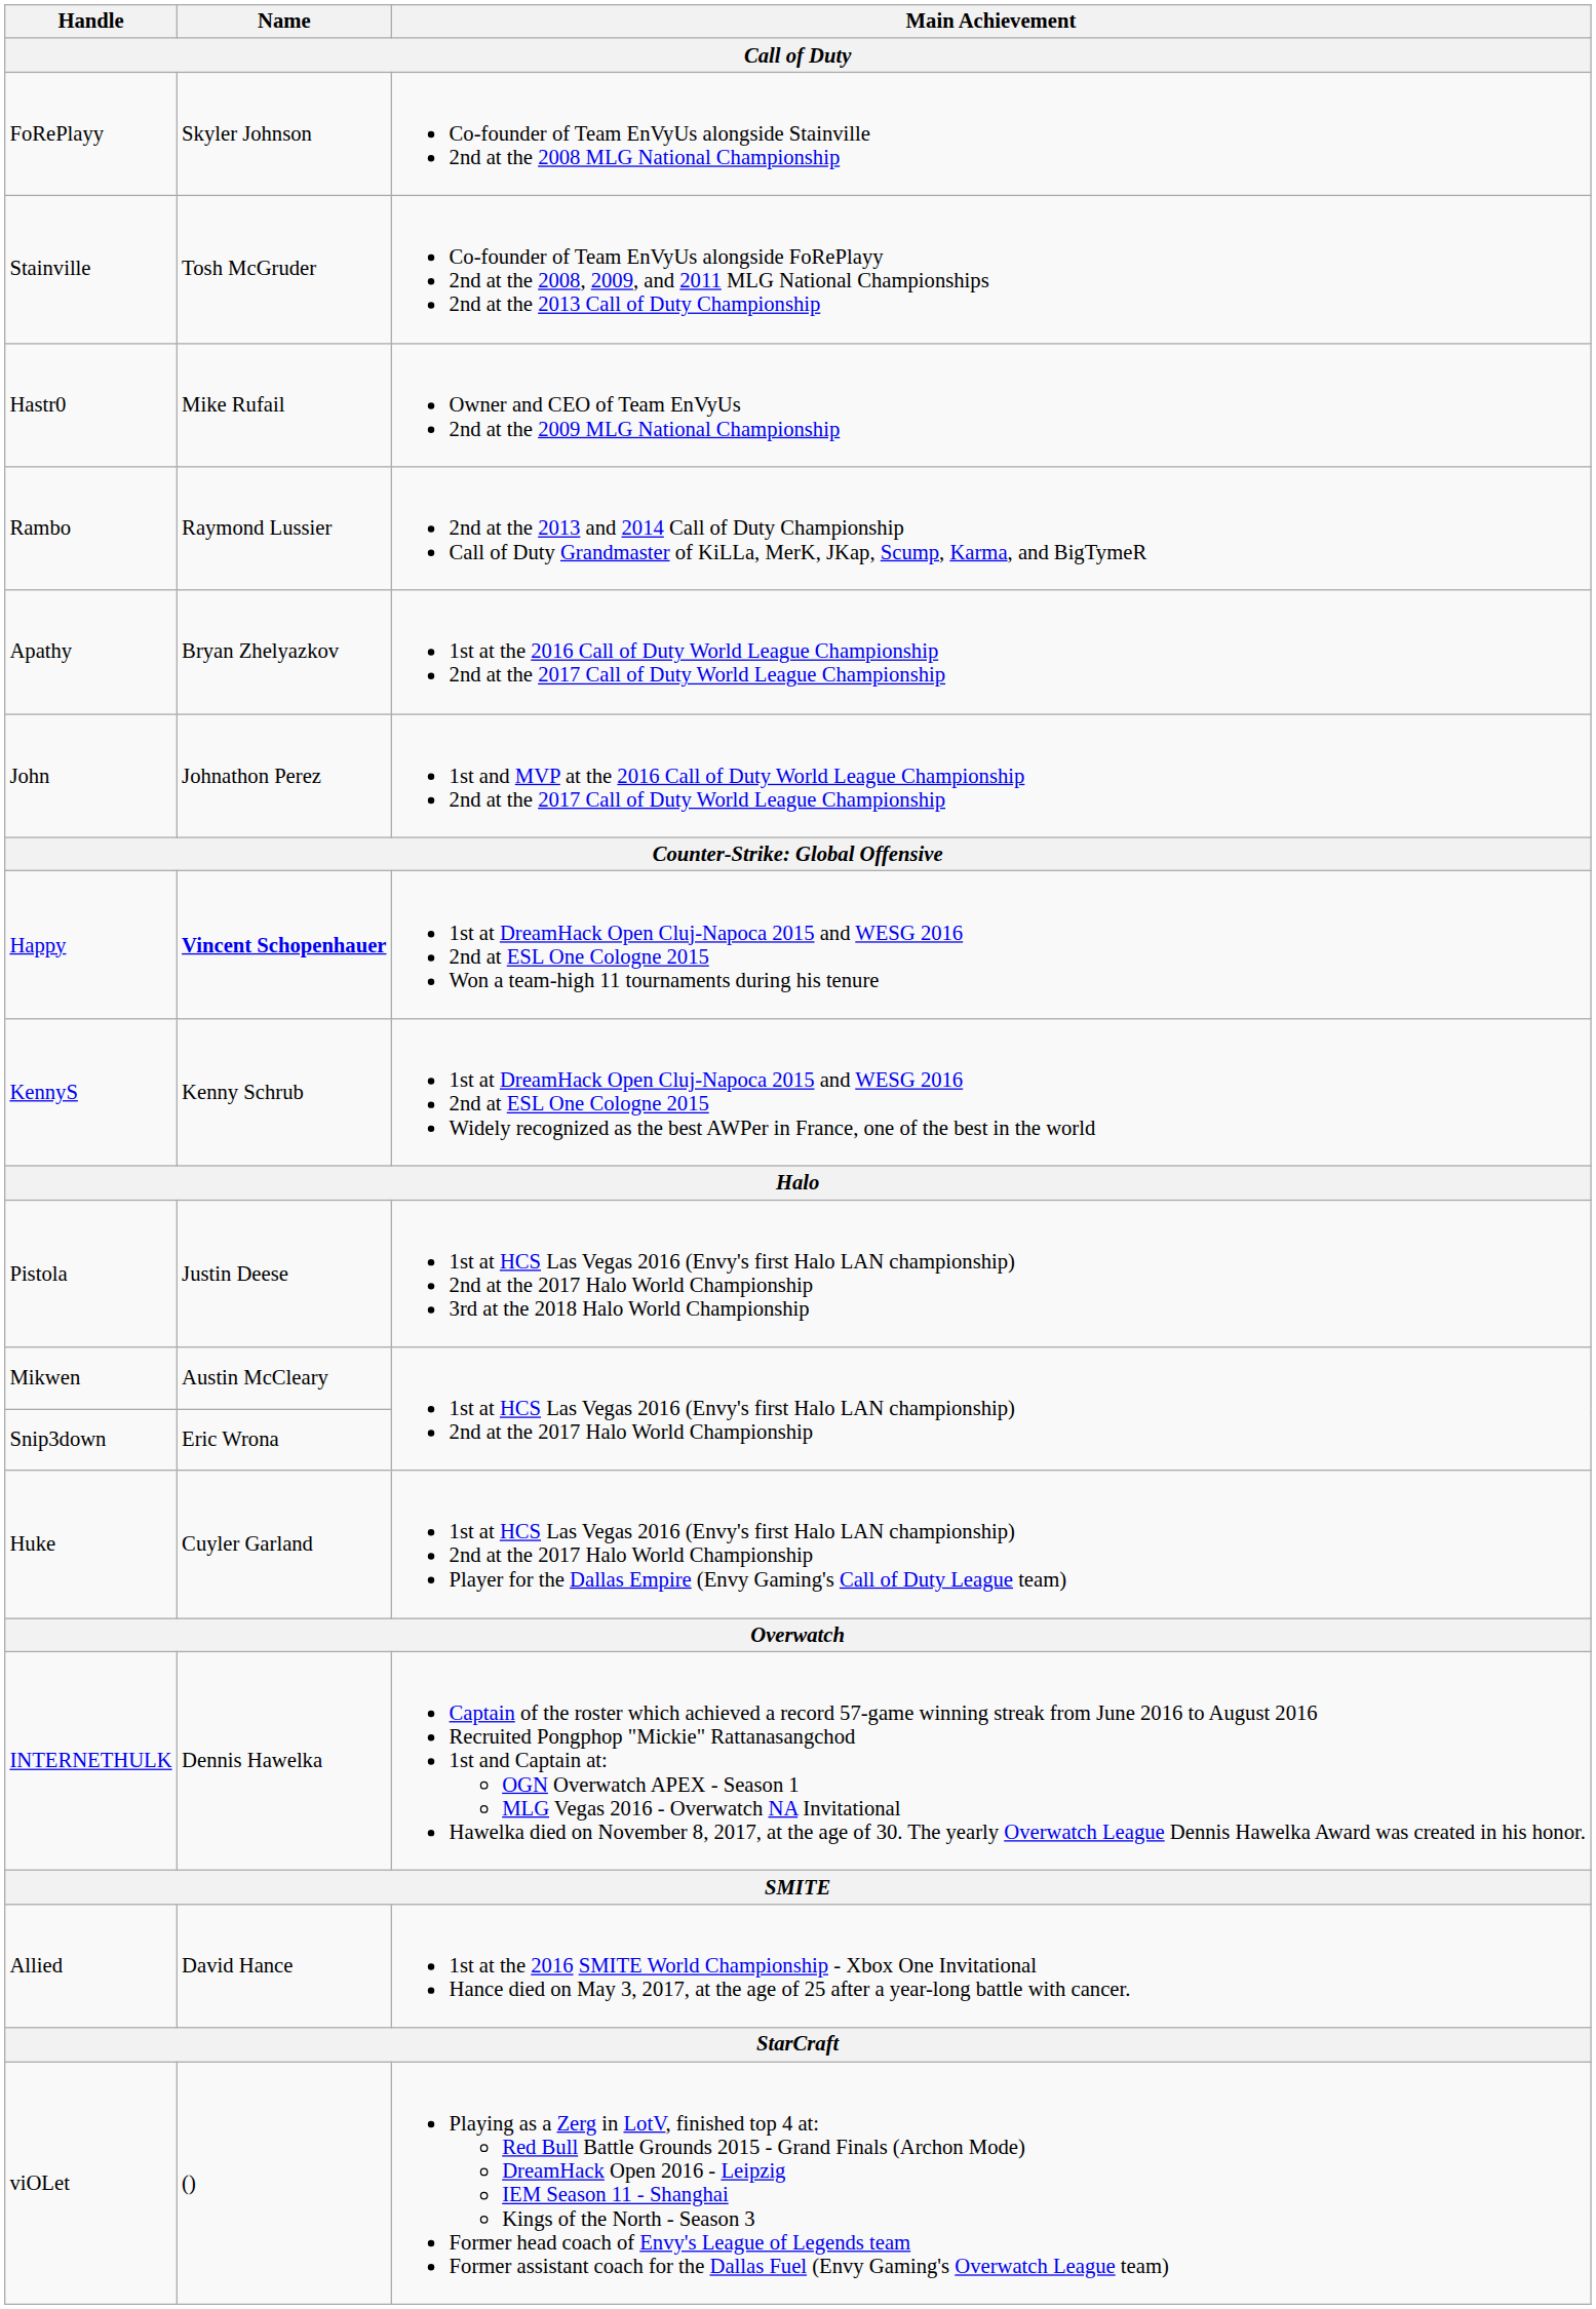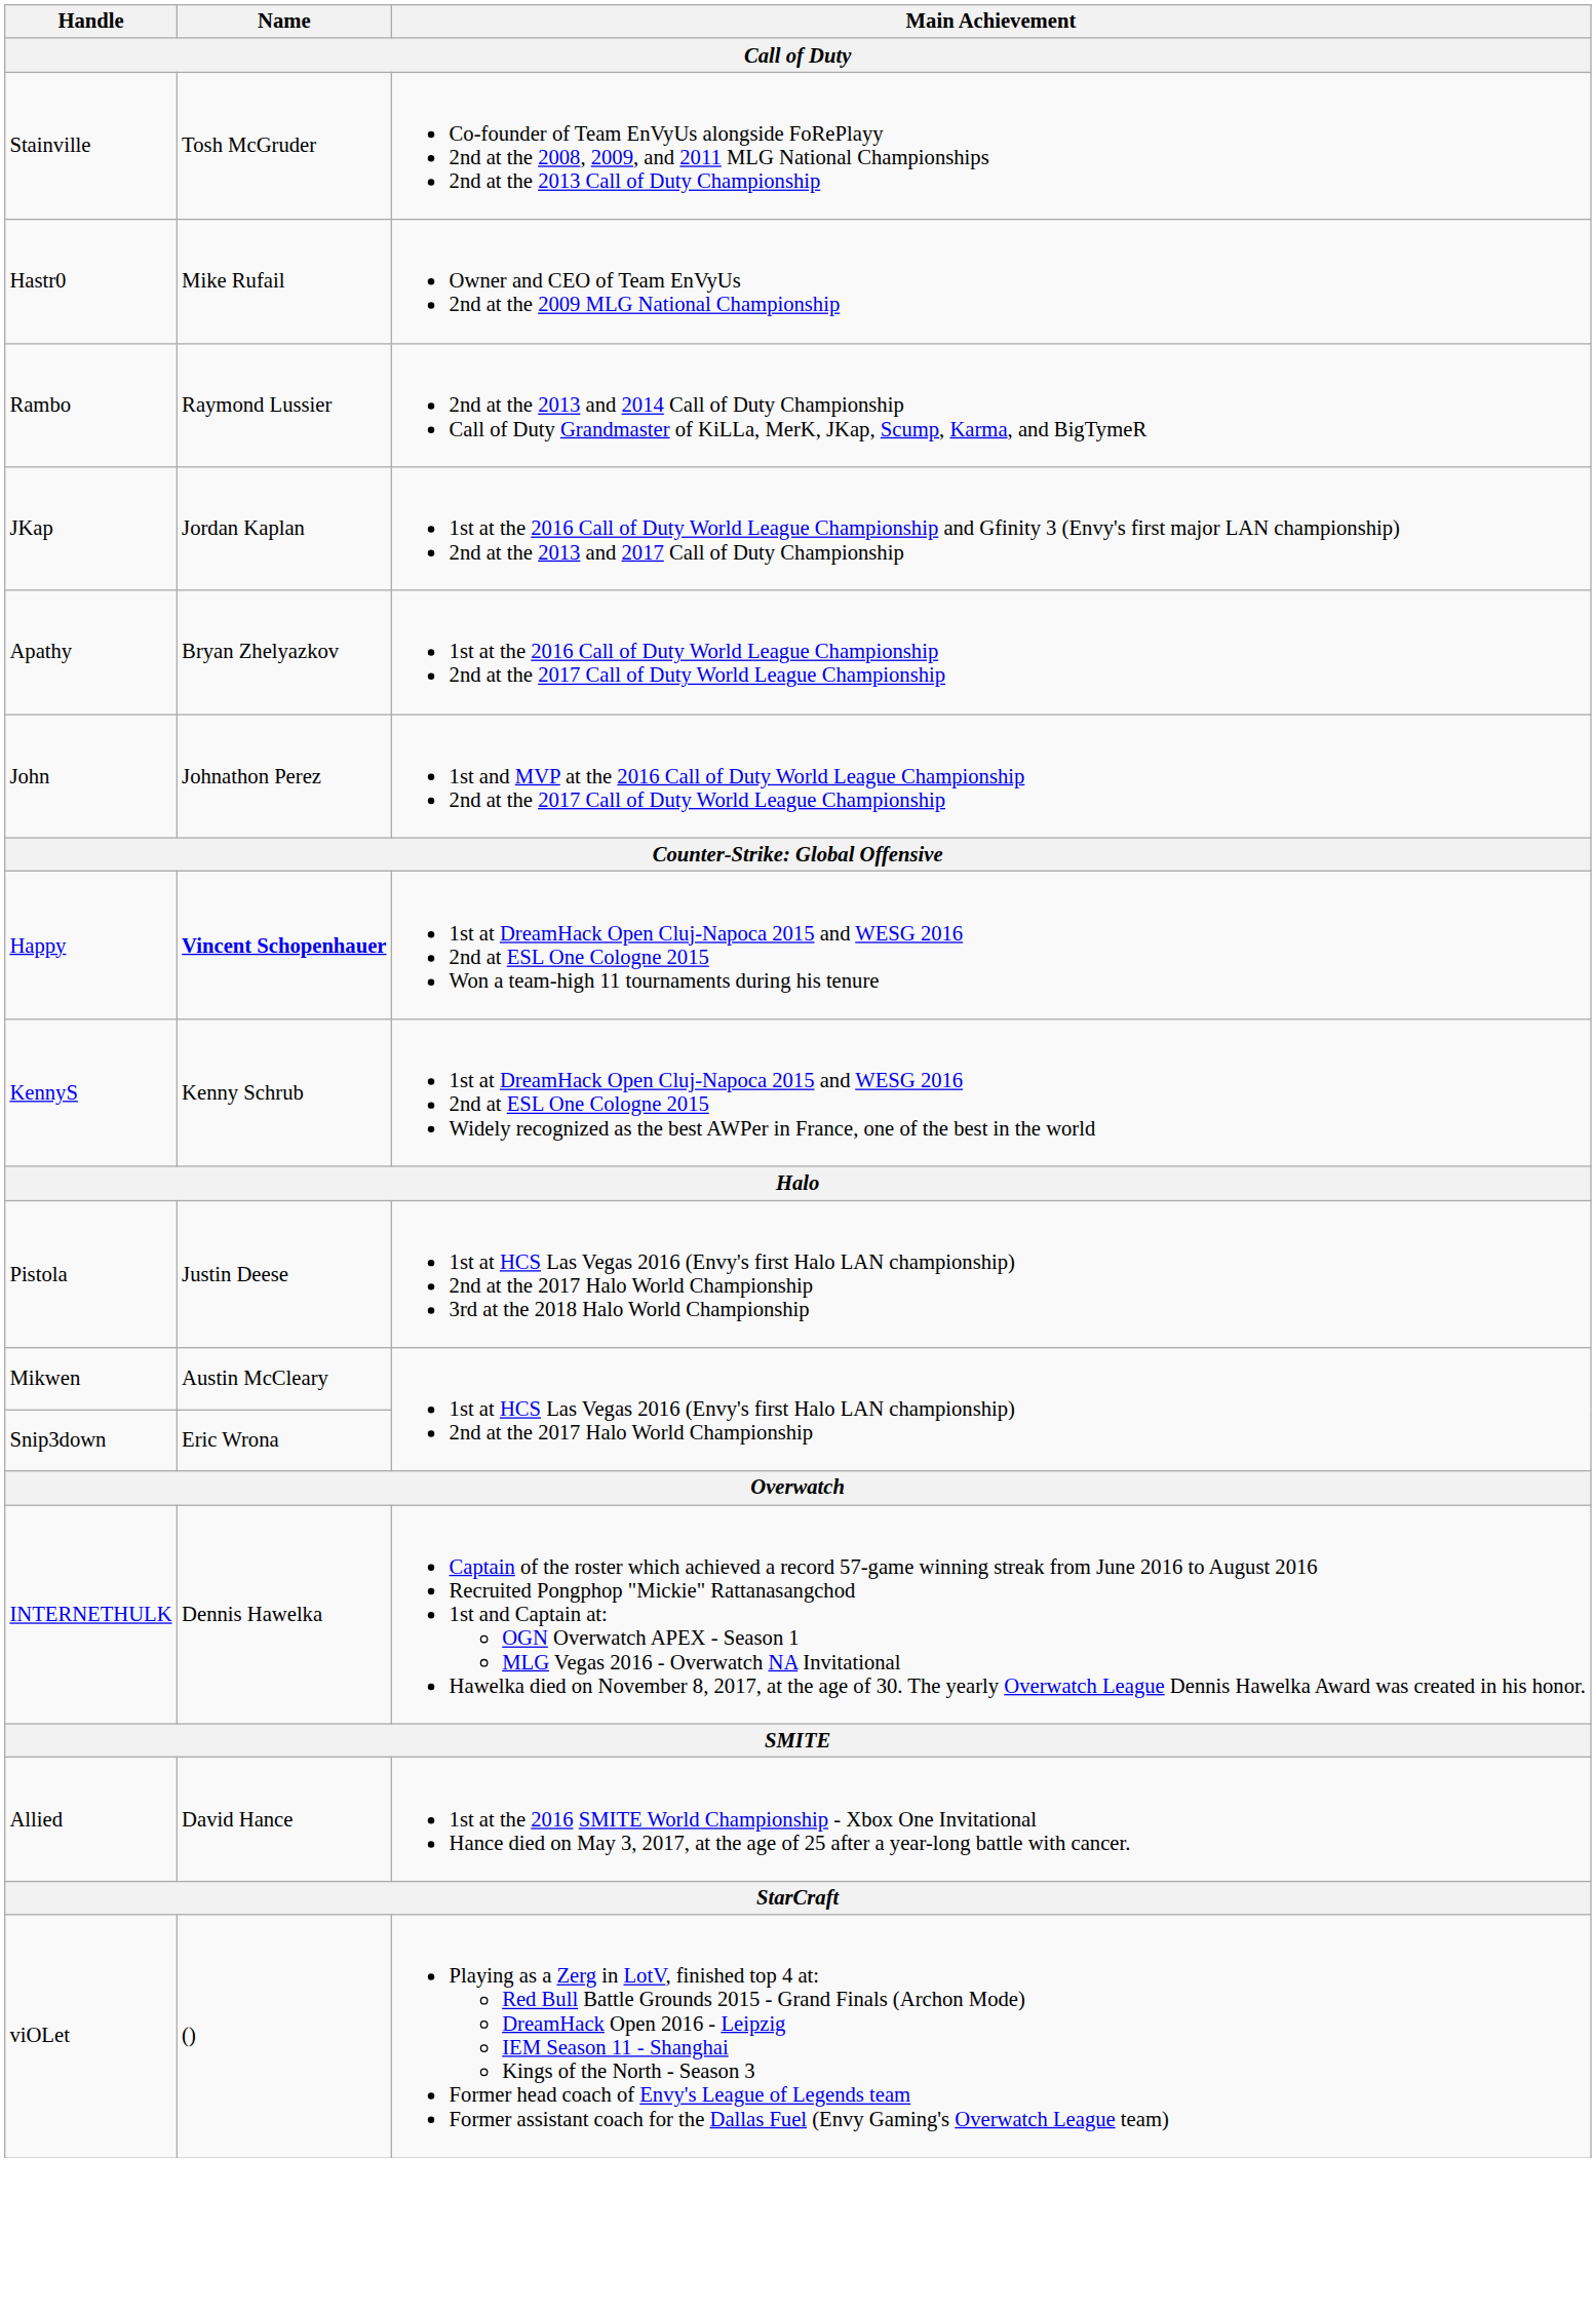 <table class="wikitable mw-collapsible">
 <tr>
 <th>Handle</th>
 <th>Name</th>
 <th>Main Achievement</th>
 </tr>
 <tr>
 <th colspan="3"><em>Call of Duty</em></th>
-</tr>
-<tr>
-<td>FoRePlayy</td>
-<td>Skyler Johnson</td>
-<td><br><ul><li>Co-founder of Team EnVyUs alongside Stainville</li><li>2nd at the <a href='#'>2008 MLG National Championship</a></li></ul></td>
 </tr>
 <tr>
 <td>Stainville</td>
 <td>Tosh McGruder</td>
 <td><br><ul><li>Co-founder of Team EnVyUs alongside FoRePlayy</li><li>2nd at the <a href='#'>2008</a>, <a href='#'>2009</a>, and <a href='#'>2011</a> MLG National Championships</li><li>2nd at the <a href='#'>2013 Call of Duty Championship</a></li></ul></td>
 </tr>
 <tr>
 <td>Hastr0</td>
 <td>Mike Rufail</td>
 <td><br><ul><li>Owner and CEO of Team EnVyUs</li><li>2nd at the <a href='#'>2009 MLG National Championship</a></li></ul></td>
 </tr>
 <tr>
 <td>Rambo</td>
 <td>Raymond Lussier</td>
 <td><br><ul><li>2nd at the <a href='#'>2013</a> and <a href='#'>2014</a> Call of Duty Championship</li><li>Call of Duty <a href='#'>Grandmaster</a> of KiLLa, MerK, JKap, <a href='#'>Scump</a>, <a href='#'>Karma</a>, and BigTymeR</li></ul></td>
+</tr>
+<tr>
+<td>JKap</td>
+<td>Jordan Kaplan</td>
+<td><br><ul><li>1st at the <a href='#'>2016 Call of Duty World League Championship</a> and Gfinity 3 (Envy's first major LAN championship)</li><li>2nd at the <a href='#'>2013</a> and <a href='#'>2017</a> Call of Duty Championship</li></ul></td>
 </tr>
 <tr>
 <td>Apathy</td>
 <td>Bryan Zhelyazkov</td>
 <td><br><ul><li>1st at the <a href='#'>2016 Call of Duty World League Championship</a></li><li>2nd at the <a href='#'>2017 Call of Duty World League Championship</a></li></ul></td>
 </tr>
 <tr>
 <td>John</td>
 <td>Johnathon Perez</td>
 <td><br><ul><li>1st and <a href='#'>MVP</a> at the <a href='#'>2016 Call of Duty World League Championship</a></li><li>2nd at the <a href='#'>2017 Call of Duty World League Championship</a></li></ul></td>
 </tr>
 <tr>
 <th colspan="3"><em>Counter-Strike: Global Offensive</em></th>
 </tr>
 <tr>
 <td><a href='#'>Happy</a></td>
 <td><strong><a href='#'>Vincent Schopenhauer</a></strong></td>
 <td><br><ul><li>1st at <a href='#'>DreamHack Open Cluj-Napoca 2015</a> and <a href='#'>WESG 2016</a></li><li>2nd at <a href='#'>ESL One Cologne 2015</a></li><li>Won a team-high 11 tournaments during his tenure</li></ul></td>
 </tr>
 <tr>
 <td><a href='#'>KennyS</a></td>
 <td>Kenny Schrub</td>
 <td><br><ul><li>1st at <a href='#'>DreamHack Open Cluj-Napoca 2015</a> and <a href='#'>WESG 2016</a></li><li>2nd at <a href='#'>ESL One Cologne 2015</a></li><li>Widely recognized as the best AWPer in France, one of the best in the world</li></ul></td>
 </tr>
 <tr>
 <th colspan="3"><em>Halo</em></th>
 </tr>
 <tr>
 <td>Pistola</td>
 <td>Justin Deese</td>
 <td><br><ul><li>1st at <a href='#'>HCS</a> Las Vegas 2016 (Envy's first Halo LAN championship)</li><li>2nd at the 2017 Halo World Championship</li><li>3rd at the 2018 Halo World Championship</li></ul></td>
 </tr>
 <tr>
 <td>Mikwen</td>
 <td>Austin McCleary</td>
 <td rowspan="2"><br><ul><li>1st at <a href='#'>HCS</a> Las Vegas 2016 (Envy's first Halo LAN championship)</li><li>2nd at the 2017 Halo World Championship</li></ul></td>
 </tr>
 <tr>
 <td>Snip3down</td>
 <td>Eric Wrona</td>
 </tr>
 <tr>
-<td>Huke</td>
-<td>Cuyler Garland</td>
-<td><br><ul><li>1st at <a href='#'>HCS</a> Las Vegas 2016 (Envy's first Halo LAN championship)</li><li>2nd at the 2017 Halo World Championship</li><li>Player for the <a href='#'>Dallas Empire</a> (Envy Gaming's <a href='#'>Call of Duty League</a> team)</li></ul></td>
-</tr>
-<tr>
 <th colspan="3"><em>Overwatch</em></th>
 </tr>
 <tr>
 <td><a href='#'>INTERNETHULK</a></td>
 <td>Dennis Hawelka</td>
 <td><br><ul><li><a href='#'>Captain</a> of the roster which achieved a record 57-game winning streak from June 2016 to August 2016</li><li>Recruited Pongphop "Mickie" Rattanasangchod</li><li>1st and Captain at:<ul><li><a href='#'>OGN</a> Overwatch APEX - Season 1</li><li><a href='#'>MLG</a> Vegas 2016 - Overwatch <a href='#'>NA</a> Invitational</li></ul></li><li>Hawelka died on November 8, 2017, at the age of 30. The yearly <a href='#'>Overwatch League</a> Dennis Hawelka Award was created in his honor.</li></ul></td>
 </tr>
 <tr>
 <th colspan="3"><em>SMITE</em></th>
 </tr>
 <tr>
 <td>Allied</td>
 <td>David Hance</td>
 <td><br><ul><li>1st at the <a href='#'>2016</a> <a href='#'>SMITE World Championship</a> - Xbox One Invitational</li><li>Hance died on May 3, 2017, at the age of 25 after a year-long battle with cancer.</li></ul></td>
 </tr>
 <tr>
 <th colspan="3"><em>StarCraft</em></th>
 </tr>
 <tr>
 <td>viOLet</td>
 <td> ()</td>
 <td><br><ul><li>Playing as a <a href='#'>Zerg</a> in <a href='#'>LotV</a>, finished top 4 at:<ul><li><a href='#'>Red Bull</a> Battle Grounds 2015 - Grand Finals (Archon Mode)</li><li><a href='#'>DreamHack</a> Open 2016 - <a href='#'>Leipzig</a></li><li><a href='#'>IEM Season 11 - Shanghai</a></li><li>Kings of the North - Season 3</li></ul></li><li>Former head coach of <a href='#'>Envy's League of Legends team</a></li><li>Former assistant coach for the <a href='#'>Dallas Fuel</a> (Envy Gaming's <a href='#'>Overwatch League</a> team)</li></ul></td>
 </tr>
 </table>
